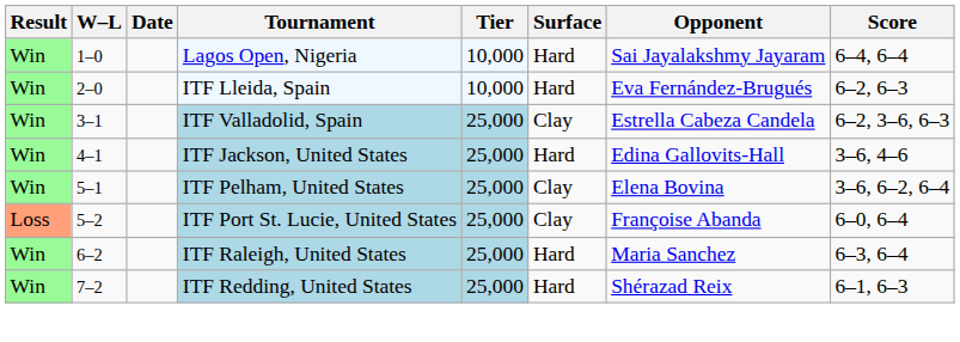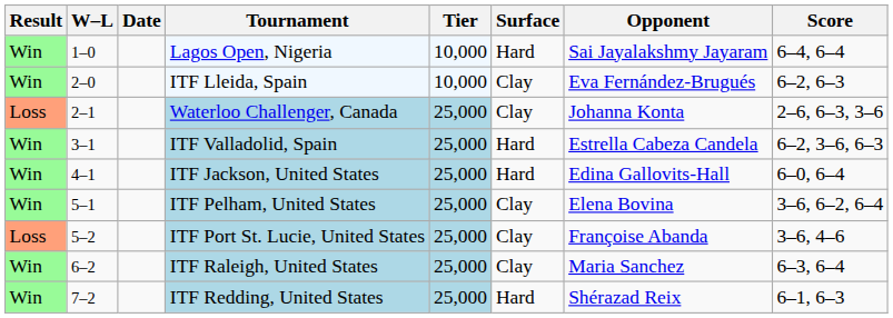 <table class="sortable wikitable">
 <tr>
 <th>Result</th>
 <th class="unsortable">W–L</th>
 <th>Date</th>
 <th>Tournament</th>
 <th>Tier</th>
 <th>Surface</th>
 <th>Opponent</th>
 <th class="unsortable">Score</th>
 </tr>
 <tr>
 <td style="background:#98fb98;">Win</td>
 <td><small>1–0</small></td>
 <td></td>
 <td style="background:#f0f8ff;"><a href='#'>Lagos Open</a>, Nigeria</td>
 <td style="background:#f0f8ff;">10,000</td>
 <td>Hard</td>
 <td> <a href='#'>Sai Jayalakshmy Jayaram</a></td>
 <td>6–4, 6–4</td>
 </tr>
 <tr>
 <td style="background:#98fb98;">Win</td>
 <td><small>2–0</small></td>
 <td></td>
 <td style="background:#f0f8ff;">ITF Lleida, Spain</td>
 <td style="background:#f0f8ff;">10,000</td>
-<td>Hard</td>
+<td>Clay</td>
 <td> <a href='#'>Eva Fernández-Brugués</a></td>
 <td>6–2, 6–3</td>
+</tr>
+<tr>
+<td style="background:#ffa07a;">Loss</td>
+<td><small>2–1</small></td>
+<td></td>
+<td style="background:lightblue;"><a href='#'>Waterloo Challenger</a>, Canada</td>
+<td style="background:lightblue;">25,000</td>
+<td>Clay</td>
+<td> <a href='#'>Johanna Konta</a></td>
+<td>2–6, 6–3, 3–6</td>
 </tr>
 <tr>
 <td style="background:#98fb98;">Win</td>
 <td><small>3–1</small></td>
 <td></td>
 <td style="background:lightblue;">ITF Valladolid, Spain</td>
 <td style="background:lightblue;">25,000</td>
-<td>Clay</td>
+<td>Hard</td>
 <td> <a href='#'>Estrella Cabeza Candela</a></td>
 <td>6–2, 3–6, 6–3</td>
 </tr>
 <tr>
 <td style="background:#98fb98;">Win</td>
 <td><small>4–1</small></td>
 <td></td>
 <td style="background:lightblue;">ITF Jackson, United States</td>
 <td style="background:lightblue;">25,000</td>
 <td>Hard</td>
 <td> <a href='#'>Edina Gallovits-Hall</a></td>
-<td>3–6, 4–6</td>
+<td>6–0, 6–4</td>
 </tr>
 <tr>
 <td style="background:#98fb98;">Win</td>
 <td><small>5–1</small></td>
 <td></td>
 <td style="background:lightblue;">ITF Pelham, United States</td>
 <td style="background:lightblue;">25,000</td>
 <td>Clay</td>
 <td> <a href='#'>Elena Bovina</a></td>
 <td>3–6, 6–2, 6–4</td>
 </tr>
 <tr>
 <td style="background:#ffa07a;">Loss</td>
 <td><small>5–2</small></td>
 <td></td>
 <td style="background:lightblue;">ITF Port St. Lucie, United States</td>
 <td style="background:lightblue;">25,000</td>
 <td>Clay</td>
 <td> <a href='#'>Françoise Abanda</a></td>
-<td>6–0, 6–4</td>
+<td>3–6, 4–6</td>
 </tr>
 <tr>
 <td style="background:#98fb98;">Win</td>
 <td><small>6–2</small></td>
 <td></td>
 <td style="background:lightblue;">ITF Raleigh, United States</td>
 <td style="background:lightblue;">25,000</td>
-<td>Hard</td>
+<td>Clay</td>
 <td> <a href='#'>Maria Sanchez</a></td>
 <td>6–3, 6–4</td>
 </tr>
 <tr>
 <td style="background:#98fb98;">Win</td>
 <td><small>7–2</small></td>
 <td></td>
 <td style="background:lightblue;">ITF Redding, United States</td>
 <td style="background:lightblue;">25,000</td>
 <td>Hard</td>
 <td> <a href='#'>Shérazad Reix</a></td>
 <td>6–1, 6–3</td>
 </tr>
 </table>
